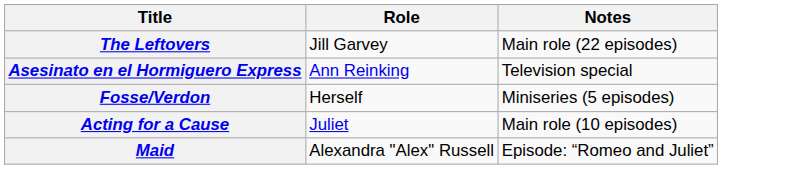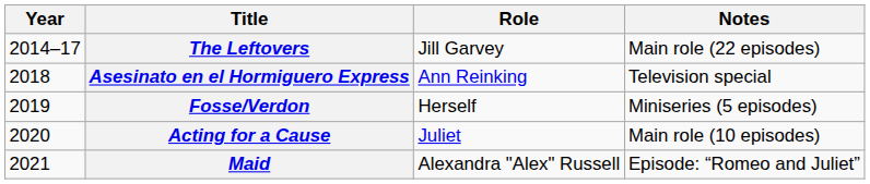 <table class="wikitable plainrowheaders sortable">
 <tr>
+<th scope="col">Year</th>
 <th scope="col">Title</th>
 <th scope="col">Role</th>
 <th scope="col" class=unsortable>Notes</th>
 </tr>
 <tr>
+<td>2014–17</td>
 <th scope=row><em><a href='#'>The Leftovers</a></em></th>
 <td>Jill Garvey</td>
 <td>Main role (22 episodes)</td>
 </tr>
 <tr>
+<td>2018</td>
 <th scope=row><em><a href='#'>Asesinato en el Hormiguero Express</a></em></th>
 <td><a href='#'>Ann Reinking</a></td>
 <td>Television special</td>
 </tr>
 <tr>
+<td>2019</td>
 <th scope=row><em><a href='#'>Fosse/Verdon</a></em></th>
 <td>Herself</td>
 <td>Miniseries (5 episodes)</td>
 </tr>
 <tr>
+<td>2020</td>
 <th scope=row><em><a href='#'>Acting for a Cause</a></em></th>
 <td><a href='#'>Juliet</a></td>
 <td>Main role (10 episodes)</td>
 </tr>
 <tr>
+<td>2021</td>
 <th scope=row><em><a href='#'>Maid</a></em></th>
 <td>Alexandra "Alex" Russell</td>
 <td>Episode: “Romeo and Juliet”</td>
 </tr>
 </table>
